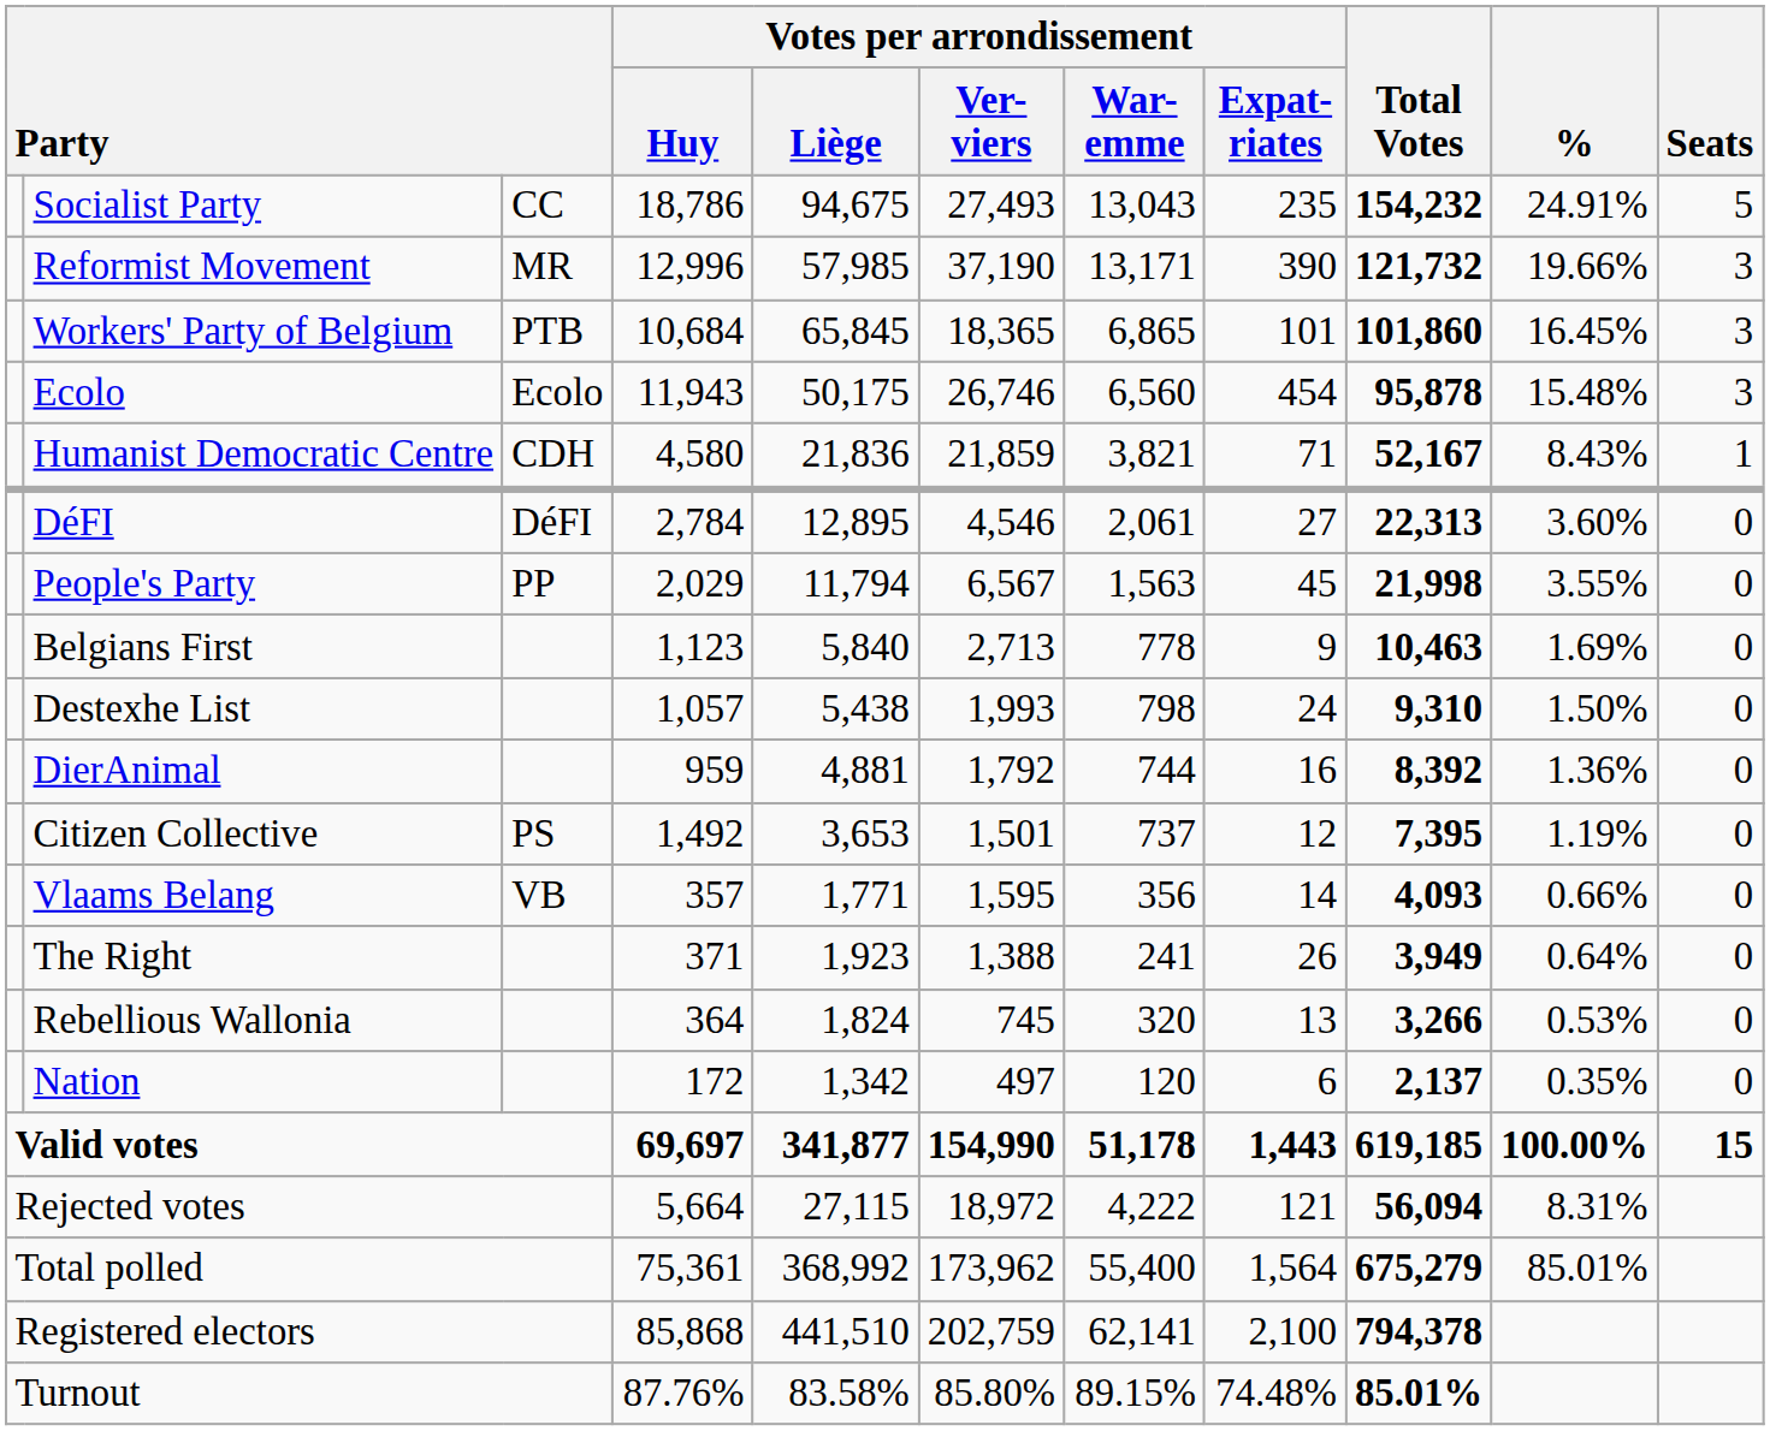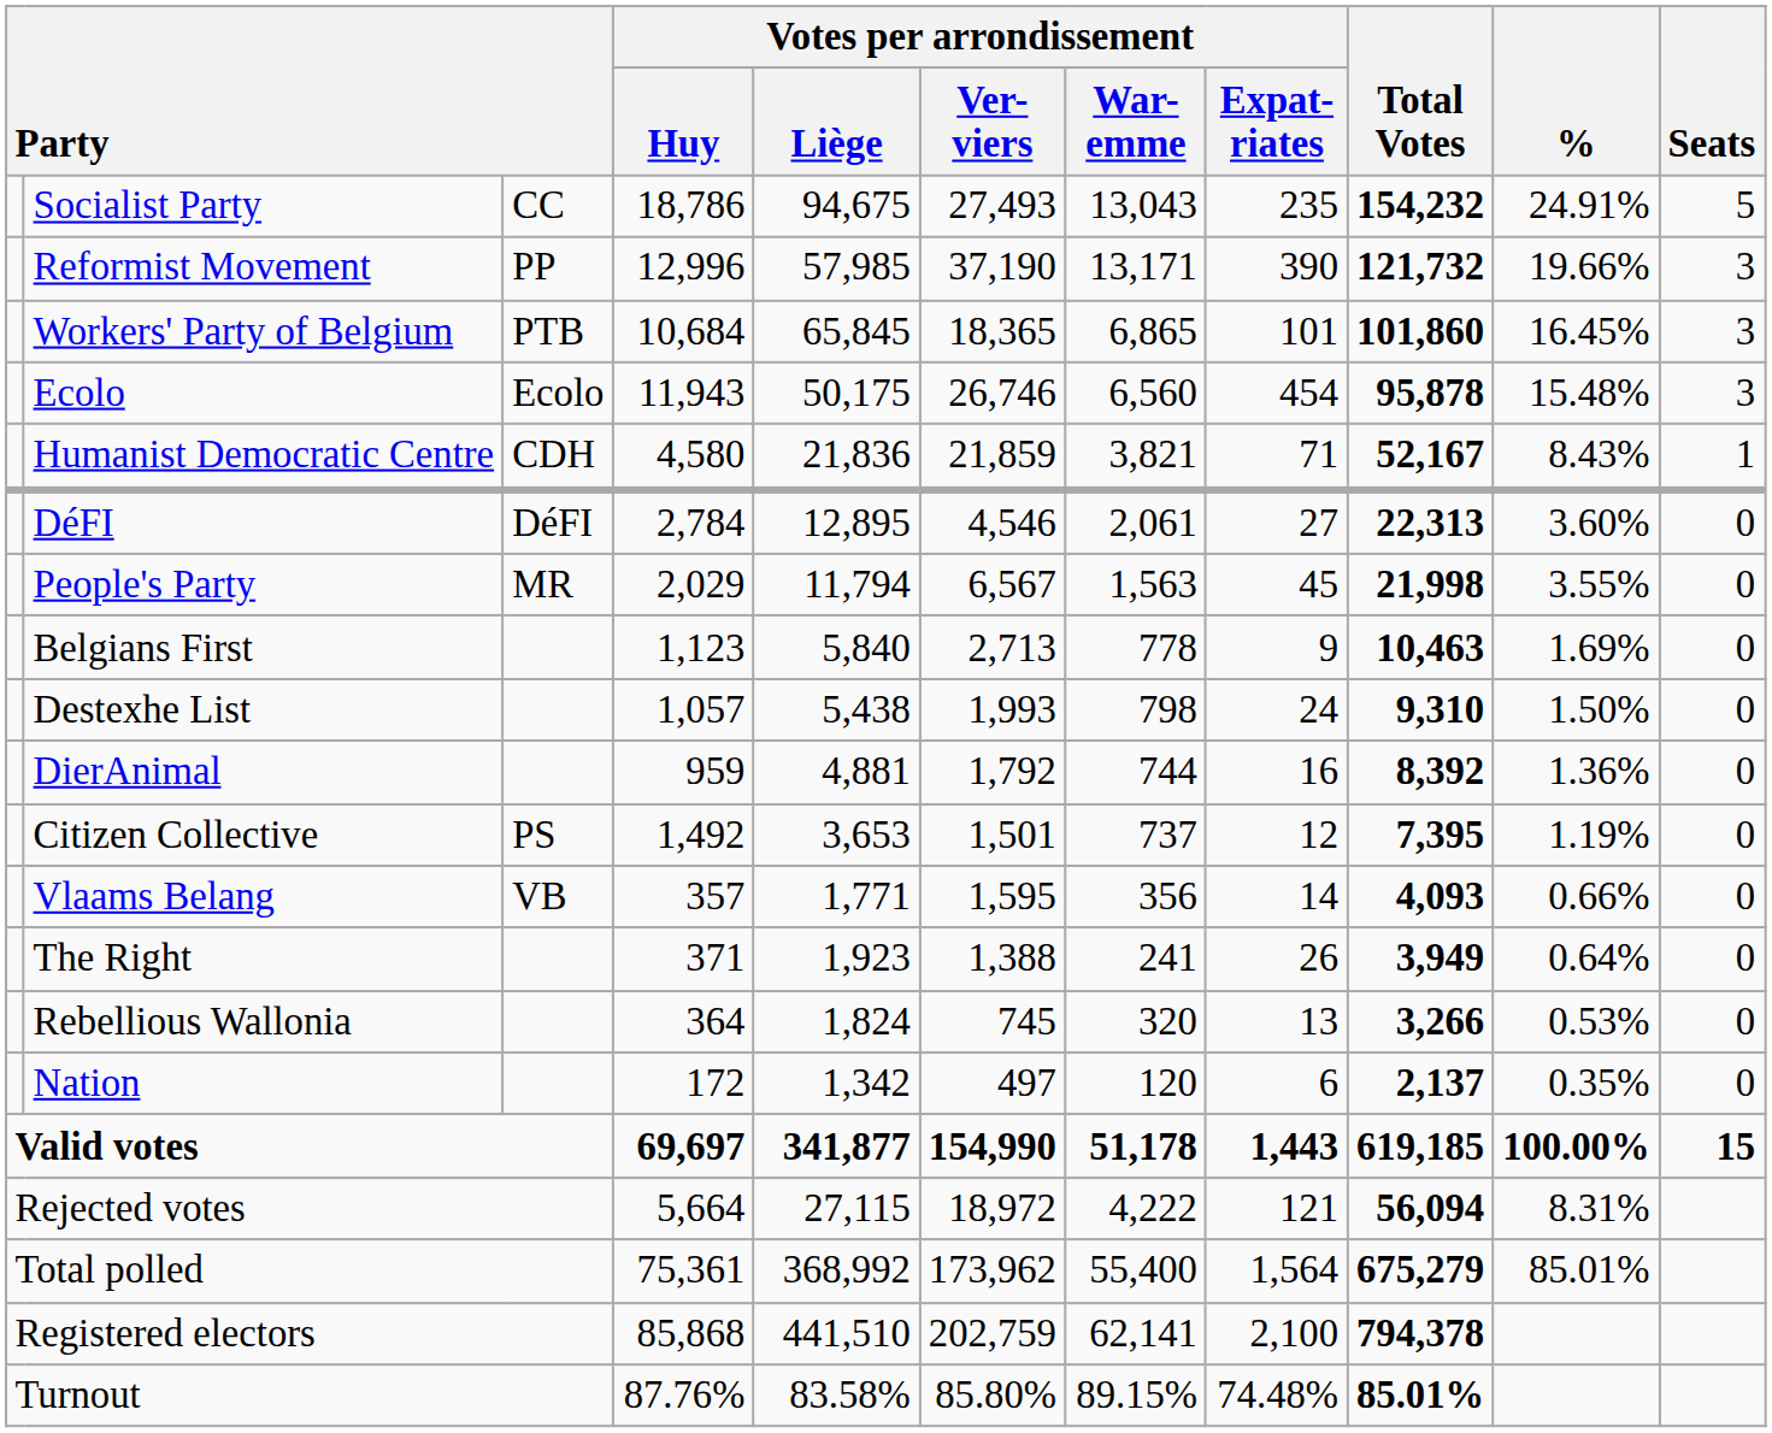 <table class="wikitable" border="1" style="text-align:right;">
 <tr>
 <th style="text-align:left;" valign=bottom rowspan=2 colspan=3>Party</th>
 <th colspan=5>Votes per arrondissement</th>
 <th align=center valign=bottom rowspan=2 width="50">Total Votes</th>
 <th align=center valign=bottom rowspan=2 width="50">%</th>
 <th align=center valign=bottom rowspan=2>Seats</th>
 </tr>
 <tr>
 <th align=center valign=bottom width="50"><a href='#'>Huy</a></th>
 <th align=center valign=bottom width="60"><a href='#'>Liège</a></th>
 <th align=center valign=bottom width="50"><a href='#'>Ver- viers</a></th>
 <th align=center valign=bottom width="50"><a href='#'>War- emme</a></th>
 <th align=center valign=bottom width="50"><a href='#'>Expat- riates</a></th>
 </tr>
 <tr>
 <td></td>
 <td align=left><a href='#'>Socialist Party</a></td>
 <td align=left>CC</td>
 <td>18,786</td>
 <td>94,675</td>
 <td>27,493</td>
 <td>13,043</td>
 <td>235</td>
 <td><strong>154,232</strong></td>
 <td>24.91%</td>
 <td>5</td>
 </tr>
 <tr>
 <td></td>
 <td align=left><a href='#'>Reformist Movement</a></td>
-<td align=left>MR</td>
+<td align=left>PP</td>
 <td>12,996</td>
 <td>57,985</td>
 <td>37,190</td>
 <td>13,171</td>
 <td>390</td>
 <td><strong>121,732</strong></td>
 <td>19.66%</td>
 <td>3</td>
 </tr>
 <tr>
 <td></td>
 <td align=left><a href='#'>Workers' Party of Belgium</a></td>
 <td align=left>PTB</td>
 <td>10,684</td>
 <td>65,845</td>
 <td>18,365</td>
 <td>6,865</td>
 <td>101</td>
 <td><strong>101,860</strong></td>
 <td>16.45%</td>
 <td>3</td>
 </tr>
 <tr>
 <td></td>
 <td align=left><a href='#'>Ecolo</a></td>
 <td align=left>Ecolo</td>
 <td>11,943</td>
 <td>50,175</td>
 <td>26,746</td>
 <td>6,560</td>
 <td>454</td>
 <td><strong>95,878</strong></td>
 <td>15.48%</td>
 <td>3</td>
 </tr>
 <tr>
 <td></td>
 <td align=left style="white-space: nowrap;"><a href='#'>Humanist Democratic Centre</a></td>
 <td align=left>CDH</td>
 <td>4,580</td>
 <td>21,836</td>
 <td>21,859</td>
 <td>3,821</td>
 <td>71</td>
 <td><strong>52,167</strong></td>
 <td>8.43%</td>
 <td>1</td>
 </tr>
 <tr style="border-top:3px solid darkgray;">
 <td></td>
 <td align=left><a href='#'>DéFI</a></td>
 <td align=left>DéFI</td>
 <td>2,784</td>
 <td>12,895</td>
 <td>4,546</td>
 <td>2,061</td>
 <td>27</td>
 <td><strong>22,313</strong></td>
 <td>3.60%</td>
 <td>0</td>
 </tr>
 <tr>
 <td></td>
 <td align=left><a href='#'>People's Party</a></td>
-<td align=left>PP</td>
+<td align=left>MR</td>
 <td>2,029</td>
 <td>11,794</td>
 <td>6,567</td>
 <td>1,563</td>
 <td>45</td>
 <td><strong>21,998</strong></td>
 <td>3.55%</td>
 <td>0</td>
 </tr>
 <tr>
 <td></td>
 <td align=left>Belgians First</td>
 <td align=left></td>
 <td>1,123</td>
 <td>5,840</td>
 <td>2,713</td>
 <td>778</td>
 <td>9</td>
 <td><strong>10,463</strong></td>
 <td>1.69%</td>
 <td>0</td>
 </tr>
 <tr>
 <td></td>
 <td align=left>Destexhe List</td>
 <td align=left></td>
 <td>1,057</td>
 <td>5,438</td>
 <td>1,993</td>
 <td>798</td>
 <td>24</td>
 <td><strong>9,310</strong></td>
 <td>1.50%</td>
 <td>0</td>
 </tr>
 <tr>
 <td></td>
 <td align=left><a href='#'>DierAnimal</a></td>
 <td align=left></td>
 <td>959</td>
 <td>4,881</td>
 <td>1,792</td>
 <td>744</td>
 <td>16</td>
 <td><strong>8,392</strong></td>
 <td>1.36%</td>
 <td>0</td>
 </tr>
 <tr>
 <td></td>
 <td align=left>Citizen Collective</td>
 <td align=left>PS</td>
 <td>1,492</td>
 <td>3,653</td>
 <td>1,501</td>
 <td>737</td>
 <td>12</td>
 <td><strong>7,395</strong></td>
 <td>1.19%</td>
 <td>0</td>
 </tr>
 <tr>
 <td></td>
 <td align=left><a href='#'>Vlaams Belang</a></td>
 <td align=left>VB</td>
 <td>357</td>
 <td>1,771</td>
 <td>1,595</td>
 <td>356</td>
 <td>14</td>
 <td><strong>4,093</strong></td>
 <td>0.66%</td>
 <td>0</td>
 </tr>
 <tr>
 <td></td>
 <td align=left>The Right</td>
 <td align=left></td>
 <td>371</td>
 <td>1,923</td>
 <td>1,388</td>
 <td>241</td>
 <td>26</td>
 <td><strong>3,949</strong></td>
 <td>0.64%</td>
 <td>0</td>
 </tr>
 <tr>
 <td></td>
 <td align=left>Rebellious Wallonia</td>
 <td align=left></td>
 <td>364</td>
 <td>1,824</td>
 <td>745</td>
 <td>320</td>
 <td>13</td>
 <td><strong>3,266</strong></td>
 <td>0.53%</td>
 <td>0</td>
 </tr>
 <tr>
 <td></td>
 <td align=left><a href='#'>Nation</a></td>
 <td align=left></td>
 <td>172</td>
 <td>1,342</td>
 <td>497</td>
 <td>120</td>
 <td>6</td>
 <td><strong>2,137</strong></td>
 <td>0.35%</td>
 <td>0</td>
 </tr>
 <tr style="font-weight:bold">
 <td align=left colspan=3>Valid votes</td>
 <td>69,697</td>
 <td>341,877</td>
 <td>154,990</td>
 <td>51,178</td>
 <td>1,443</td>
 <td>619,185</td>
 <td>100.00%</td>
 <td>15</td>
 </tr>
 <tr>
 <td align=left colspan=3>Rejected votes</td>
 <td>5,664</td>
 <td>27,115</td>
 <td>18,972</td>
 <td>4,222</td>
 <td>121</td>
 <td><strong>56,094</strong></td>
 <td>8.31%</td>
 <td></td>
 </tr>
 <tr>
 <td align=left colspan=3>Total polled</td>
 <td>75,361</td>
 <td>368,992</td>
 <td>173,962</td>
 <td>55,400</td>
 <td>1,564</td>
 <td><strong>675,279</strong></td>
 <td>85.01%</td>
 <td></td>
 </tr>
 <tr>
 <td align=left colspan=3>Registered electors</td>
 <td>85,868</td>
 <td>441,510</td>
 <td>202,759</td>
 <td>62,141</td>
 <td>2,100</td>
 <td><strong>794,378</strong></td>
 <td></td>
 <td></td>
 </tr>
 <tr>
 <td align=left colspan=3>Turnout</td>
 <td>87.76%</td>
 <td>83.58%</td>
 <td>85.80%</td>
 <td>89.15%</td>
 <td>74.48%</td>
 <td><strong>85.01%</strong></td>
 <td></td>
 <td></td>
 </tr>
 </table>
